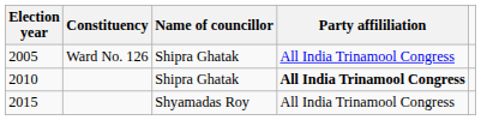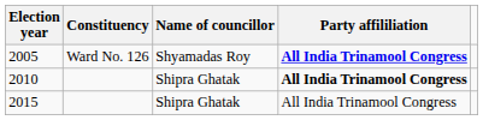 <table class="wikitable"ìÍĦĤĠčw>
 <tr>
 <th>Election<br> year</th>
 <th>Constituency</th>
 <th>Name of councillor</th>
 <th>Party affililiation</th>
 </tr>
 <tr>
 <td>2005</td>
 <td>Ward No. 126</td>
-<td>Shipra Ghatak</td>
-<td><a href='#'>All India Trinamool Congress</a></td>
+<td>Shyamadas Roy</td>
+<td><strong><a href='#'>All India Trinamool Congress</a></strong></td>
 <td></td>
 </tr>
 <tr>
 <td>2010</td>
 <td></td>
 <td>Shipra Ghatak</td>
 <td><strong>All India Trinamool Congress</strong></td>
 <td></td>
 </tr>
 <tr>
 <td>2015</td>
 <td></td>
-<td>Shyamadas Roy</td>
+<td>Shipra Ghatak</td>
 <td>All India Trinamool Congress</td>
 <td></td>
 </tr>
 </table>
